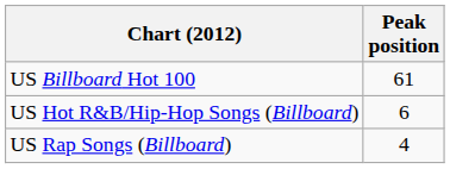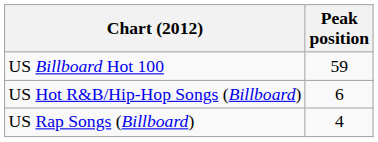 <table class="wikitable sortable">
 <tr>
 <th>Chart (2012)</th>
 <th>Peak<br>position</th>
 </tr>
 <tr>
 <td>US <a href='#'><em>Billboard</em> Hot 100</a></td>
-<td style="text-align:center;">61</td>
+<td style="text-align:center;">59</td>
 </tr>
 <tr>
 <td>US <a href='#'>Hot R&B/Hip-Hop Songs</a> (<em><a href='#'>Billboard</a></em>)</td>
 <td style="text-align:center;">6</td>
 </tr>
 <tr>
 <td>US <a href='#'>Rap Songs</a> (<em><a href='#'>Billboard</a></em>)</td>
 <td style="text-align:center;">4</td>
 </tr>
 </table>
